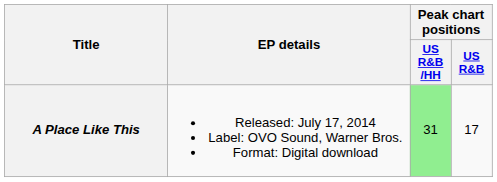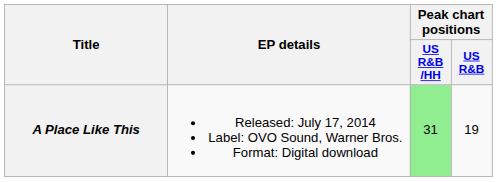 <table class="wikitable plainrowheaders" style="text-align:center;">
 <tr>
 <th scope="col" rowspan="2" style="width:12em;">Title</th>
 <th scope="col" rowspan="2" style="width:18em;">EP details</th>
 <th scope="col" colspan="2">Peak chart positions</th>
 </tr>
 <tr>
 <th scope="col" style="width:3em;font-size:90%;"><a href='#'>US<br>R&B<br>/HH</a><br></th>
 <th scope="col" style="width:3em;font-size:90%;"><a href='#'>US<br>R&B</a><br></th>
 </tr>
 <tr>
 <th scope="row"><em>A Place Like This</em></th>
 <td><br><ul><li>Released: July 17, 2014</li><li>Label: OVO Sound, Warner Bros.</li><li>Format: Digital download</li></ul></td>
 <td style="background: lightgreen;">31</td>
-<td>17</td>
+<td>19</td>
 </tr>
 </table>
